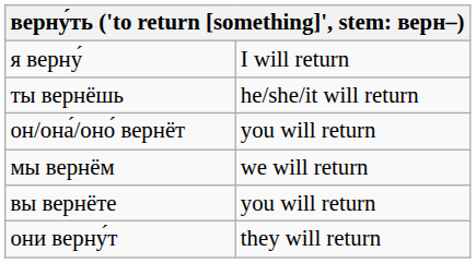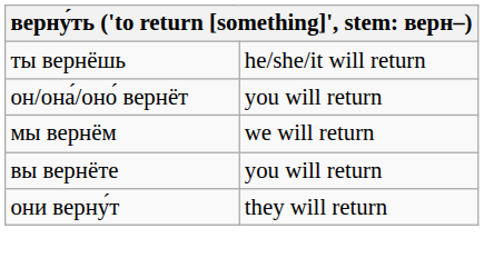 <table class="wikitable">
 <tr>
 <th colspan="2">верну́ть ('to return [something]', stem: верн–)</th>
-</tr>
-<tr>
-<td>я верну́</td>
-<td>I will return</td>
 </tr>
 <tr>
 <td>ты вернёшь</td>
 <td>he/she/it will return</td>
 </tr>
 <tr>
 <td>он/она́/оно́ вернёт</td>
 <td>you will return</td>
 </tr>
 <tr>
 <td>мы вернём</td>
 <td>we will return</td>
 </tr>
 <tr>
 <td>вы вернёте</td>
 <td>you will return</td>
 </tr>
 <tr>
 <td>они верну́т</td>
 <td>they will return</td>
 </tr>
 </table>
